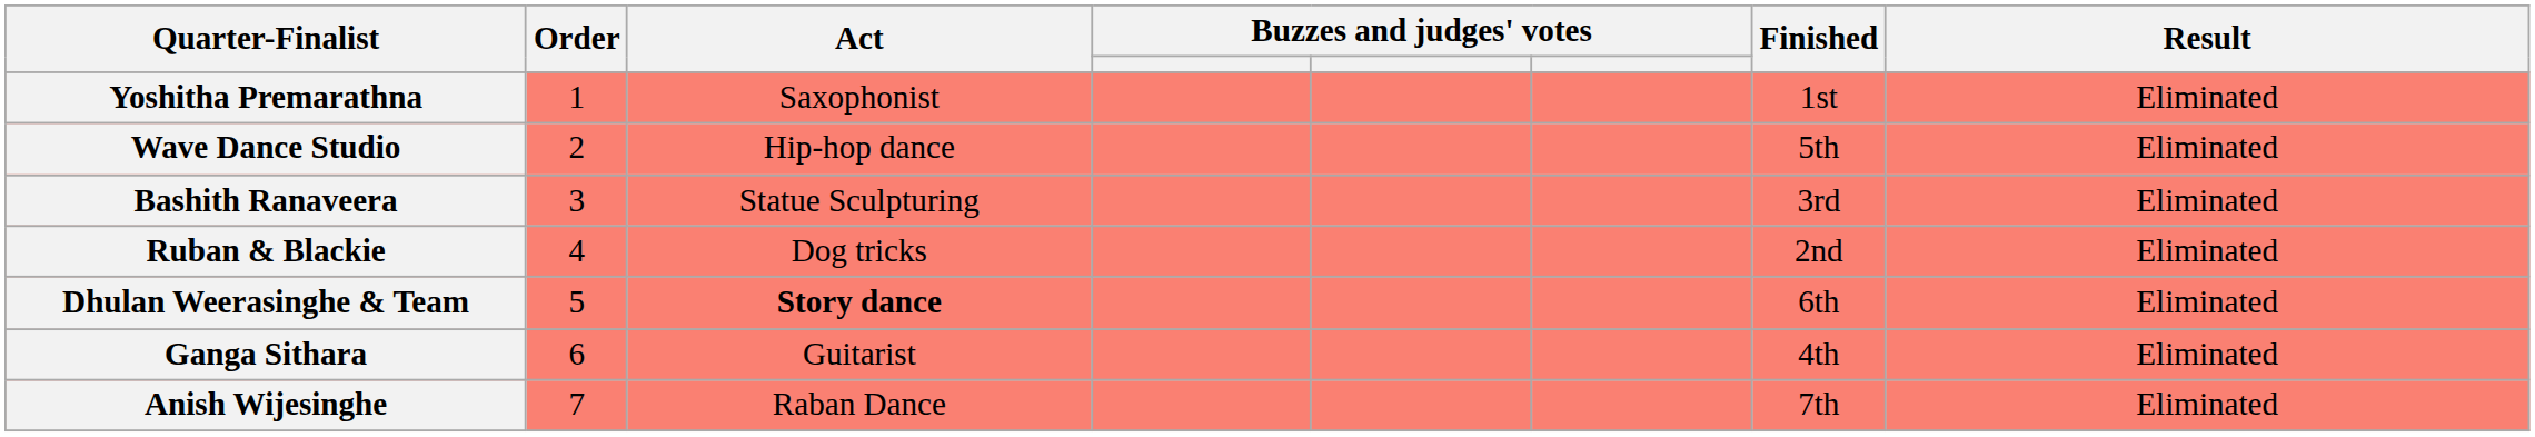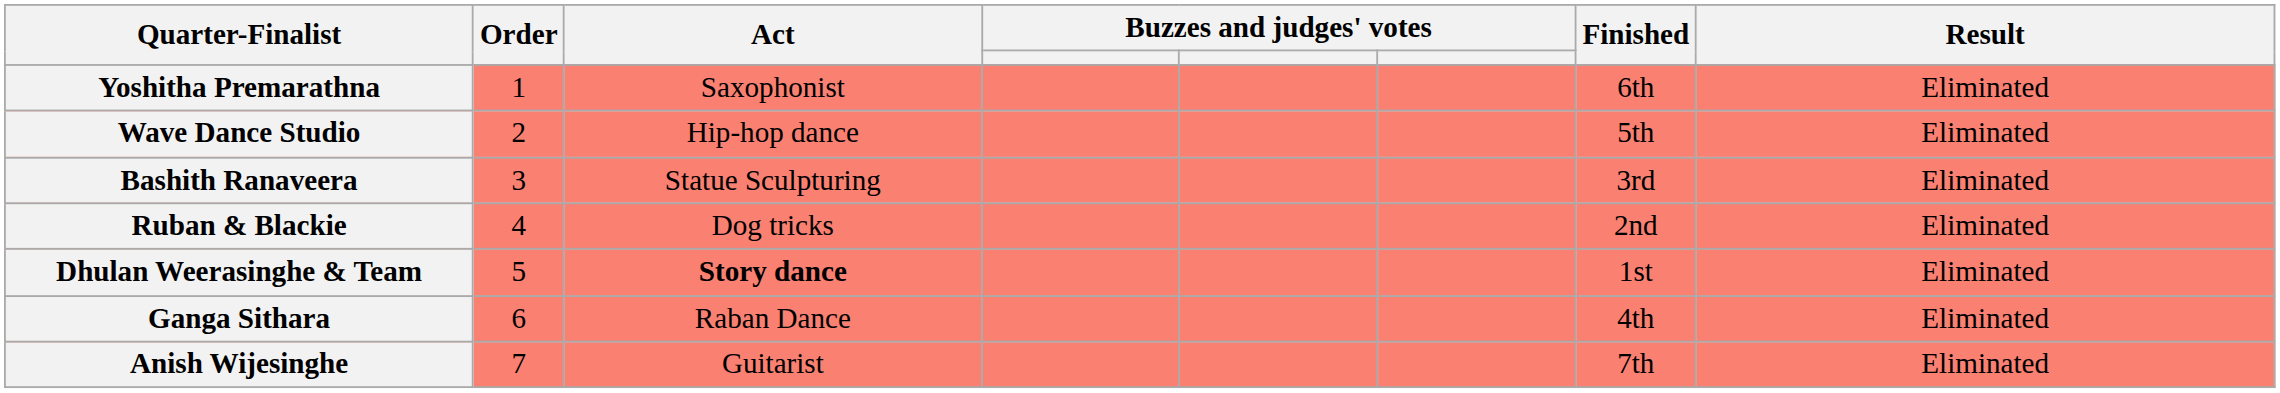 <table class="wikitable plainrowheaders sortable" style="text-align:center;">
 <tr>
 <th scope="col" rowspan="2" class="unsortable" style="width:18em;">Quarter-Finalist</th>
 <th scope="col" rowspan="2" style="width:1em;">Order</th>
 <th scope="col" rowspan="2" class="unsortable" style="width:16em;">Act</th>
 <th scope="col" colspan="3" class="unsortable" style="width:24em;">Buzzes and judges' votes</th>
 <th scope="col" rowspan="2" style="width:0.25em;">Finished</th>
 <th scope="col" rowspan="2" style="width:23em;">Result</th>
 </tr>
 <tr>
 <th scope="col" style="width:6em;"></th>
 <th scope="col" style="width:6em;"></th>
 <th scope="col" style="width:6em;"></th>
 </tr>
 <tr bgcolor=salmon>
 <th scope="row">Yoshitha Premarathna</th>
 <td>1</td>
 <td>Saxophonist</td>
 <td></td>
 <td></td>
 <td></td>
-<td>1st</td>
+<td>6th</td>
 <td>Eliminated</td>
 </tr>
 <tr bgcolor=salmon>
 <th scope="row">Wave Dance Studio</th>
 <td>2</td>
 <td>Hip-hop dance</td>
 <td></td>
 <td></td>
 <td></td>
 <td>5th</td>
 <td>Eliminated</td>
 </tr>
 <tr bgcolor=salmon>
 <th scope="row">Bashith Ranaveera</th>
 <td>3</td>
 <td>Statue Sculpturing</td>
 <td></td>
 <td></td>
 <td></td>
 <td>3rd</td>
 <td>Eliminated</td>
 </tr>
 <tr bgcolor=salmon>
 <th scope="row">Ruban & Blackie</th>
 <td>4</td>
 <td>Dog tricks</td>
 <td></td>
 <td></td>
 <td></td>
 <td>2nd</td>
 <td>Eliminated</td>
 </tr>
 <tr bgcolor=salmon>
 <th scope="row">Dhulan Weerasinghe & Team</th>
 <td>5</td>
 <td><strong>Story dance</strong></td>
 <td></td>
 <td></td>
 <td></td>
-<td>6th</td>
+<td>1st</td>
 <td>Eliminated</td>
 </tr>
 <tr bgcolor=salmon>
 <th scope="row">Ganga Sithara</th>
 <td>6</td>
-<td>Guitarist</td>
+<td>Raban Dance</td>
 <td></td>
 <td></td>
 <td></td>
 <td>4th</td>
 <td>Eliminated</td>
 </tr>
 <tr bgcolor=salmon>
 <th scope="row">Anish Wijesinghe</th>
 <td>7</td>
-<td>Raban Dance</td>
+<td>Guitarist</td>
 <td></td>
 <td></td>
 <td></td>
 <td>7th</td>
 <td>Eliminated</td>
 </tr>
 </table>
